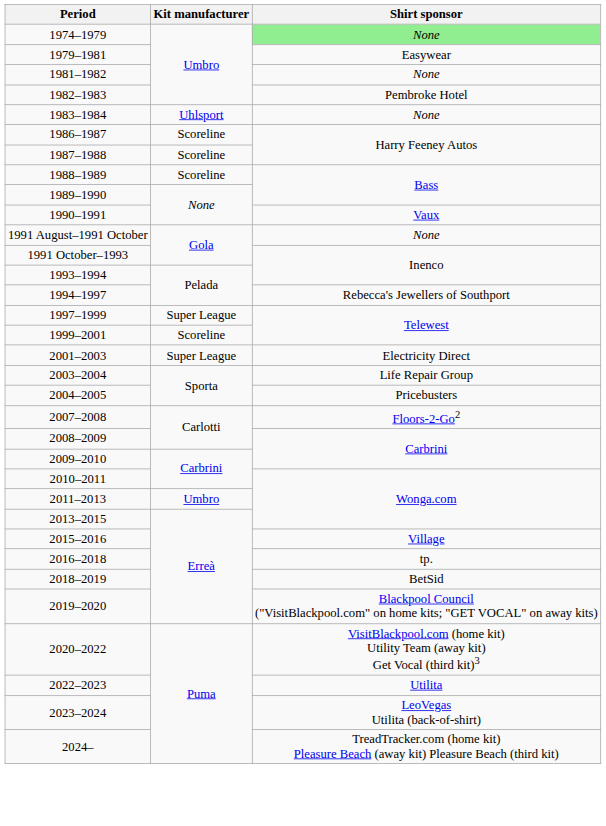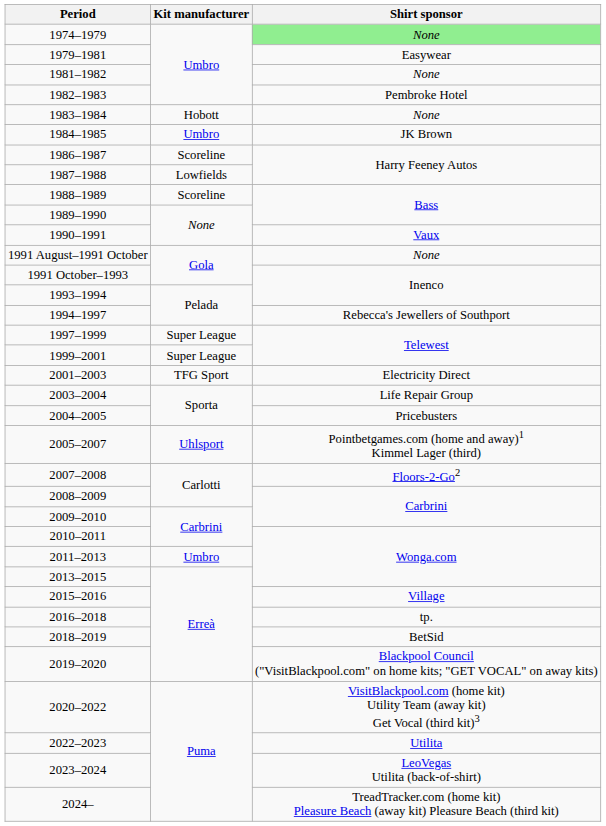 <table class="wikitable" style="text-align:center;margin-left:1em">
 <tr>
 <th>Period</th>
 <th>Kit manufacturer</th>
 <th>Shirt sponsor</th>
 </tr>
 <tr>
 <td>1974–1979</td>
 <td rowspan=4><a href='#'>Umbro</a></td>
 <td style="background: lightgreen;"><em>None</em></td>
 </tr>
 <tr>
 <td>1979–1981</td>
 <td>Easywear</td>
 </tr>
 <tr>
 <td>1981–1982</td>
 <td><em>None</em></td>
 </tr>
 <tr>
 <td>1982–1983</td>
 <td>Pembroke Hotel</td>
 </tr>
 <tr>
 <td>1983–1984</td>
-<td><a href='#'>Uhlsport</a></td>
+<td>Hobott</td>
 <td><em>None</em></td>
+</tr>
+<tr>
+<td>1984–1985</td>
+<td><a href='#'>Umbro</a></td>
+<td>JK Brown</td>
 </tr>
 <tr>
 <td>1986–1987</td>
 <td>Scoreline</td>
 <td rowspan=2>Harry Feeney Autos</td>
 </tr>
 <tr>
 <td>1987–1988</td>
-<td>Scoreline</td>
+<td>Lowfields</td>
 </tr>
 <tr>
 <td>1988–1989</td>
 <td>Scoreline</td>
 <td rowspan=2><a href='#'>Bass</a></td>
 </tr>
 <tr>
 <td>1989–1990</td>
 <td rowspan=2><em>None</em></td>
 </tr>
 <tr>
 <td>1990–1991</td>
 <td><a href='#'>Vaux</a></td>
 </tr>
 <tr>
 <td>1991 August–1991 October</td>
 <td rowspan=2><a href='#'>Gola</a></td>
 <td><em>None</em></td>
 </tr>
 <tr>
 <td>1991 October–1993</td>
 <td rowspan=2>Inenco</td>
 </tr>
 <tr>
 <td>1993–1994</td>
 <td rowspan=2>Pelada</td>
 </tr>
 <tr>
 <td>1994–1997</td>
 <td>Rebecca's Jewellers of Southport</td>
 </tr>
 <tr>
 <td>1997–1999</td>
 <td>Super League</td>
 <td rowspan=2><a href='#'>Telewest</a></td>
 </tr>
 <tr>
 <td>1999–2001</td>
-<td>Scoreline</td>
+<td>Super League</td>
 </tr>
 <tr>
 <td>2001–2003</td>
-<td>Super League</td>
+<td>TFG Sport</td>
 <td>Electricity Direct</td>
 </tr>
 <tr>
 <td>2003–2004</td>
 <td rowspan=2>Sporta</td>
 <td>Life Repair Group</td>
 </tr>
 <tr>
 <td>2004–2005</td>
 <td>Pricebusters</td>
+</tr>
+<tr>
+<td>2005–2007</td>
+<td><a href='#'>Uhlsport</a></td>
+<td>Pointbetgames.com (home and away)<sup>1</sup><br>Kimmel Lager (third)</td>
 </tr>
 <tr>
 <td>2007–2008</td>
 <td rowspan=2>Carlotti</td>
 <td><a href='#'>Floors-2-Go</a><sup>2</sup></td>
 </tr>
 <tr>
 <td>2008–2009</td>
 <td rowspan=2><a href='#'>Carbrini</a></td>
 </tr>
 <tr>
 <td>2009–2010</td>
 <td rowspan=2><a href='#'>Carbrini</a></td>
 </tr>
 <tr>
 <td>2010–2011</td>
 <td rowspan=3><a href='#'>Wonga.com</a></td>
 </tr>
 <tr>
 <td>2011–2013</td>
 <td><a href='#'>Umbro</a></td>
 </tr>
 <tr>
 <td>2013–2015</td>
 <td rowspan=5><a href='#'>Erreà</a></td>
 </tr>
 <tr>
 <td>2015–2016</td>
 <td><a href='#'>Village</a></td>
 </tr>
 <tr>
 <td>2016–2018</td>
 <td>tp.</td>
 </tr>
 <tr>
 <td>2018–2019</td>
 <td>BetSid</td>
 </tr>
 <tr>
 <td>2019–2020</td>
 <td><a href='#'>Blackpool Council</a><br>("VisitBlackpool.com" on home kits; "GET VOCAL" on away kits)</td>
 </tr>
 <tr>
 <td>2020–2022</td>
 <td rowspan=5><a href='#'>Puma</a></td>
 <td><a href='#'>VisitBlackpool.com</a> (home kit)<br>Utility Team (away kit)<br>Get Vocal (third kit)<sup>3</sup></td>
 </tr>
 <tr>
 <td>2022–2023</td>
 <td><a href='#'>Utilita</a></td>
 </tr>
 <tr>
 <td>2023–2024</td>
 <td><a href='#'>LeoVegas</a><br>Utilita (back-of-shirt)</td>
 </tr>
 <tr>
 <td>2024–</td>
 <td>TreadTracker.com (home kit)<br><a href='#'>Pleasure Beach</a> (away kit) Pleasure Beach (third kit)</td>
 </tr>
 </table>
